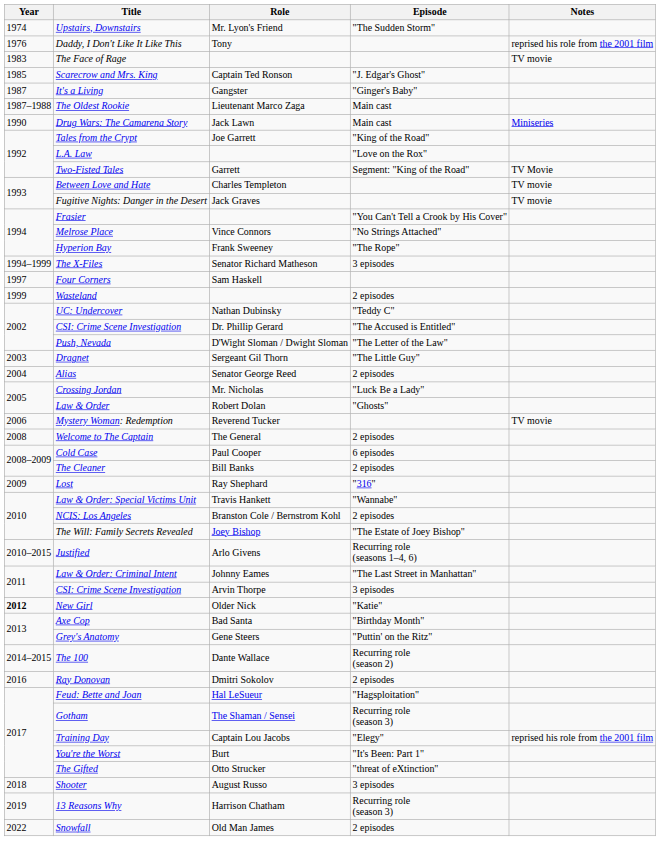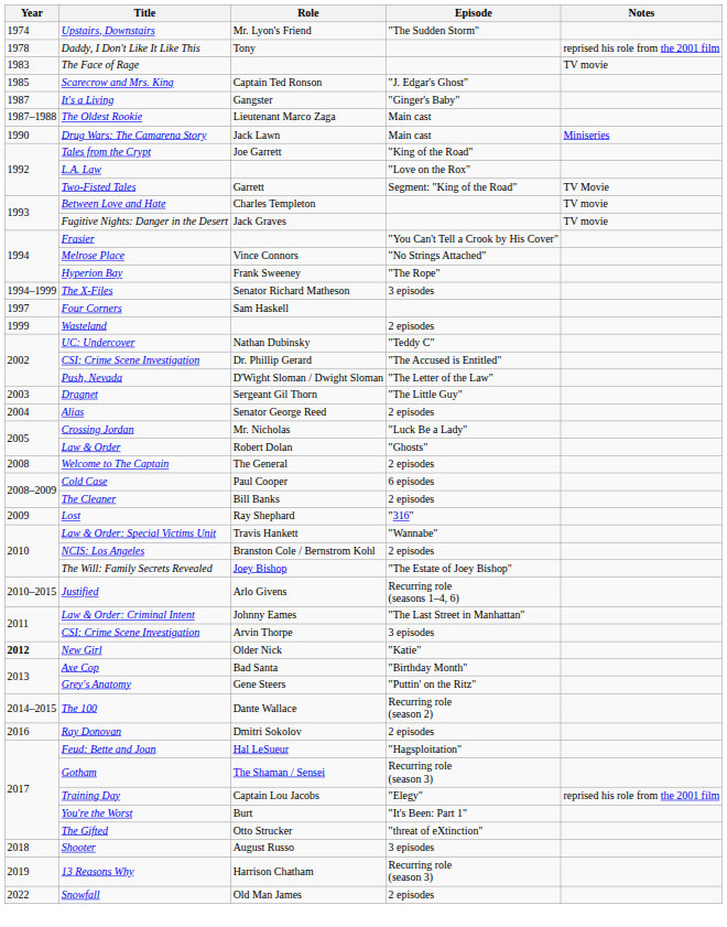 <table class="wikitable sortable">
 <tr>
 <th>Year</th>
 <th>Title</th>
 <th>Role</th>
 <th>Episode</th>
 <th>Notes</th>
 </tr>
 <tr>
 <td>1974</td>
 <td><em><a href='#'>Upstairs, Downstairs</a></em></td>
 <td>Mr. Lyon's Friend</td>
 <td>"The Sudden Storm"</td>
 <td></td>
 </tr>
 <tr>
-<td>1976</td>
+<td>1978</td>
 <td><em>Daddy, I Don't Like It Like This</em></td>
 <td>Tony</td>
 <td></td>
 <td>reprised his role from <a href='#'>the 2001 film</a></td>
 </tr>
 <tr>
 <td>1983</td>
 <td><em>The Face of Rage</em></td>
 <td></td>
 <td></td>
 <td>TV movie</td>
 </tr>
 <tr>
 <td>1985</td>
 <td><em><a href='#'>Scarecrow and Mrs. King</a></em></td>
 <td>Captain Ted Ronson</td>
 <td>"J. Edgar's Ghost"</td>
 <td></td>
 </tr>
 <tr>
 <td>1987</td>
 <td><em><a href='#'>It's a Living</a></em></td>
 <td>Gangster</td>
 <td>"Ginger's Baby"</td>
 <td></td>
 </tr>
 <tr>
 <td>1987–1988</td>
 <td><em><a href='#'>The Oldest Rookie</a></em></td>
 <td>Lieutenant Marco Zaga</td>
 <td>Main cast</td>
 <td></td>
 </tr>
 <tr>
 <td>1990</td>
 <td><em><a href='#'>Drug Wars: The Camarena Story</a></em></td>
 <td>Jack Lawn</td>
 <td>Main cast</td>
 <td><a href='#'>Miniseries</a></td>
 </tr>
 <tr>
 <td rowspan=3>1992</td>
 <td><em><a href='#'>Tales from the Crypt</a></em></td>
 <td>Joe Garrett</td>
 <td>"King of the Road"</td>
 <td></td>
 </tr>
 <tr>
 <td><em><a href='#'>L.A. Law</a></em></td>
 <td></td>
 <td>"Love on the Rox"</td>
 <td></td>
 </tr>
 <tr>
 <td><em><a href='#'>Two-Fisted Tales</a></em></td>
 <td>Garrett</td>
 <td>Segment: "King of the Road"</td>
 <td>TV Movie</td>
 </tr>
 <tr>
 <td rowspan=2>1993</td>
 <td><em><a href='#'>Between Love and Hate</a></em></td>
 <td>Charles Templeton</td>
 <td></td>
 <td>TV movie</td>
 </tr>
 <tr>
 <td><em>Fugitive Nights: Danger in the Desert</em></td>
 <td>Jack Graves</td>
 <td></td>
 <td>TV movie</td>
 </tr>
 <tr>
 <td rowspan=3>1994</td>
 <td><em><a href='#'>Frasier</a></em></td>
 <td></td>
 <td>"You Can't Tell a Crook by His Cover"</td>
 <td></td>
 </tr>
 <tr>
 <td><em><a href='#'>Melrose Place</a></em></td>
 <td>Vince Connors</td>
 <td>"No Strings Attached"</td>
 <td></td>
 </tr>
 <tr>
 <td><em><a href='#'>Hyperion Bay</a></em></td>
 <td>Frank Sweeney</td>
 <td>"The Rope"</td>
 <td></td>
 </tr>
 <tr>
 <td>1994–1999</td>
 <td><em><a href='#'>The X-Files</a></em></td>
 <td>Senator Richard Matheson</td>
 <td>3 episodes</td>
 <td></td>
 </tr>
 <tr>
 <td>1997</td>
 <td><em><a href='#'>Four Corners</a></em></td>
 <td>Sam Haskell</td>
 <td></td>
 <td></td>
 </tr>
 <tr>
 <td>1999</td>
 <td><em><a href='#'>Wasteland</a></em></td>
 <td></td>
 <td>2 episodes</td>
 <td></td>
 </tr>
 <tr>
 <td rowspan=3>2002</td>
 <td><em><a href='#'>UC: Undercover</a></em></td>
 <td>Nathan Dubinsky</td>
 <td>"Teddy C"</td>
 <td></td>
 </tr>
 <tr>
 <td><em><a href='#'>CSI: Crime Scene Investigation</a></em></td>
 <td>Dr. Phillip Gerard</td>
 <td>"The Accused is Entitled"</td>
 <td></td>
 </tr>
 <tr>
 <td><em><a href='#'>Push, Nevada</a></em></td>
 <td>D'Wight Sloman / Dwight Sloman</td>
 <td>"The Letter of the Law"</td>
 <td></td>
 </tr>
 <tr>
 <td>2003</td>
 <td><em><a href='#'>Dragnet</a></em></td>
 <td>Sergeant Gil Thorn</td>
 <td>"The Little Guy"</td>
 <td></td>
 </tr>
 <tr>
 <td>2004</td>
 <td><em><a href='#'>Alias</a></em></td>
 <td>Senator George Reed</td>
 <td>2 episodes</td>
 <td></td>
 </tr>
 <tr>
 <td rowspan=2>2005</td>
 <td><em><a href='#'>Crossing Jordan</a></em></td>
 <td>Mr. Nicholas</td>
 <td>"Luck Be a Lady"</td>
 <td></td>
 </tr>
 <tr>
 <td><em><a href='#'>Law & Order</a></em></td>
 <td>Robert Dolan</td>
 <td>"Ghosts"</td>
 <td></td>
 </tr>
 <tr>
-<td>2006</td>
-<td><em><a href='#'>Mystery Woman</a>: Redemption</em></td>
-<td>Reverend Tucker</td>
-<td></td>
-<td>TV movie</td>
-</tr>
-<tr>
 <td>2008</td>
 <td><em><a href='#'>Welcome to The Captain</a></em></td>
 <td>The General</td>
 <td>2 episodes</td>
 <td></td>
 </tr>
 <tr>
 <td rowspan=2>2008–2009</td>
 <td><em><a href='#'>Cold Case</a></em></td>
 <td>Paul Cooper</td>
 <td>6 episodes</td>
 <td></td>
 </tr>
 <tr>
 <td><em><a href='#'>The Cleaner</a></em></td>
 <td>Bill Banks</td>
 <td>2 episodes</td>
 <td></td>
 </tr>
 <tr>
 <td>2009</td>
 <td><em><a href='#'>Lost</a></em></td>
 <td>Ray Shephard</td>
 <td>"<a href='#'>316</a>"</td>
 <td></td>
 </tr>
 <tr>
 <td rowspan=3>2010</td>
 <td><em><a href='#'>Law & Order: Special Victims Unit</a></em></td>
 <td>Travis Hankett</td>
 <td>"Wannabe"</td>
 <td></td>
 </tr>
 <tr>
 <td><em><a href='#'>NCIS: Los Angeles</a></em></td>
 <td>Branston Cole / Bernstrom Kohl</td>
 <td>2 episodes</td>
 <td></td>
 </tr>
 <tr>
 <td><em>The Will: Family Secrets Revealed</em></td>
 <td><a href='#'>Joey Bishop</a></td>
 <td>"The Estate of Joey Bishop"</td>
 <td></td>
 </tr>
 <tr>
 <td>2010–2015</td>
 <td><em><a href='#'>Justified</a></em></td>
 <td>Arlo Givens</td>
 <td>Recurring role<br>(seasons 1–4, 6)</td>
 <td></td>
 </tr>
 <tr>
 <td rowspan=2>2011</td>
 <td><em><a href='#'>Law & Order: Criminal Intent</a></em></td>
 <td>Johnny Eames</td>
 <td>"The Last Street in Manhattan"</td>
 <td></td>
 </tr>
 <tr>
 <td><em><a href='#'>CSI: Crime Scene Investigation</a></em></td>
 <td>Arvin Thorpe</td>
 <td>3 episodes</td>
 <td></td>
 </tr>
 <tr>
 <td><strong>2012</strong></td>
 <td><em><a href='#'>New Girl</a></em></td>
 <td>Older Nick</td>
 <td>"Katie"</td>
 <td></td>
 </tr>
 <tr>
 <td rowspan="2">2013</td>
 <td><em><a href='#'>Axe Cop</a></em></td>
 <td>Bad Santa</td>
 <td>"Birthday Month"</td>
 <td></td>
 </tr>
 <tr>
 <td><em><a href='#'>Grey's Anatomy</a></em></td>
 <td>Gene Steers</td>
 <td>"Puttin' on the Ritz"</td>
 <td></td>
 </tr>
 <tr>
 <td>2014–2015</td>
 <td><em><a href='#'>The 100</a></em></td>
 <td>Dante Wallace</td>
 <td>Recurring role<br>(season 2)</td>
 <td></td>
 </tr>
 <tr>
 <td>2016</td>
 <td><em><a href='#'>Ray Donovan</a></em></td>
 <td>Dmitri Sokolov</td>
 <td>2 episodes</td>
 <td></td>
 </tr>
 <tr>
 <td rowspan=5>2017</td>
 <td><em><a href='#'>Feud: Bette and Joan</a></em></td>
 <td><a href='#'>Hal LeSueur</a></td>
 <td>"Hagsploitation"</td>
 <td></td>
 </tr>
 <tr>
 <td><em><a href='#'>Gotham</a></em></td>
 <td><a href='#'>The Shaman / Sensei</a></td>
 <td>Recurring role<br>(season 3)</td>
 <td></td>
 </tr>
 <tr>
 <td><em><a href='#'>Training Day</a></em></td>
 <td>Captain Lou Jacobs</td>
 <td>"Elegy"</td>
 <td>reprised his role from <a href='#'>the 2001 film</a></td>
 </tr>
 <tr>
 <td><em><a href='#'>You're the Worst</a></em></td>
 <td>Burt</td>
 <td>"It's Been: Part 1"</td>
 <td></td>
 </tr>
 <tr>
 <td><em><a href='#'>The Gifted</a></em></td>
 <td>Otto Strucker</td>
 <td>"threat of eXtinction"</td>
 <td></td>
 </tr>
 <tr>
 <td>2018</td>
 <td><em><a href='#'>Shooter</a></em></td>
 <td>August Russo</td>
 <td>3 episodes</td>
 <td></td>
 </tr>
 <tr>
 <td>2019</td>
 <td><em><a href='#'>13 Reasons Why</a></em></td>
 <td>Harrison Chatham</td>
 <td>Recurring role<br>(season 3)</td>
 <td></td>
 </tr>
 <tr>
 <td>2022</td>
 <td><em><a href='#'>Snowfall</a></em></td>
 <td>Old Man James</td>
 <td>2 episodes</td>
 <td></td>
 </tr>
 </table>
